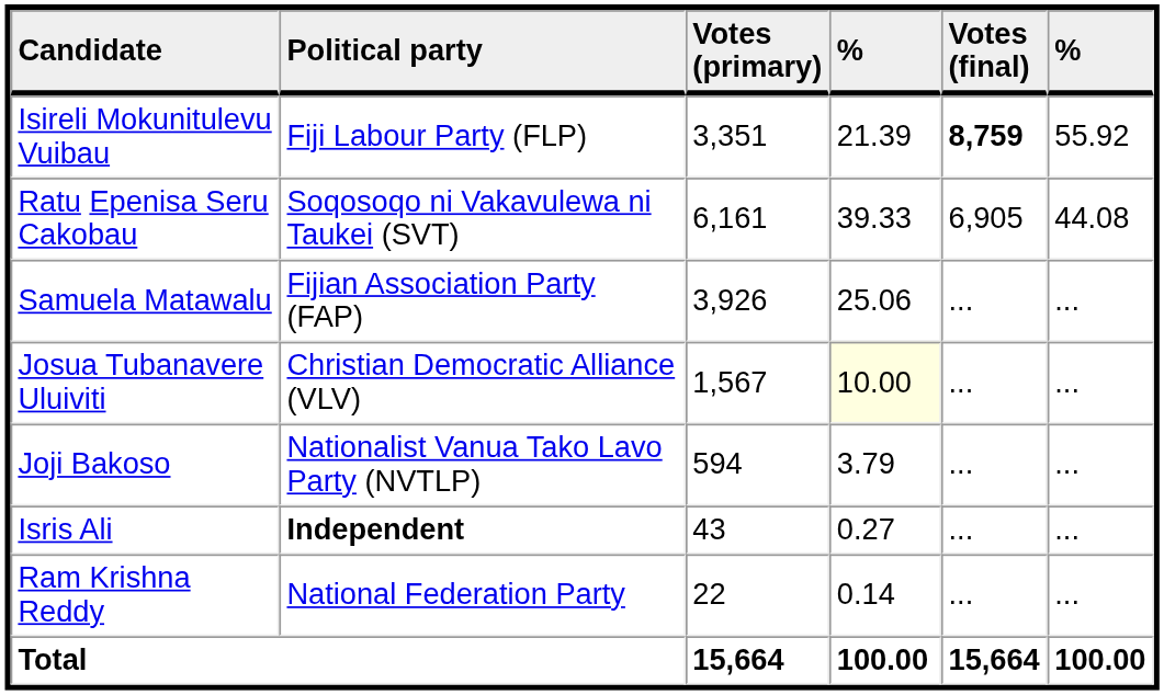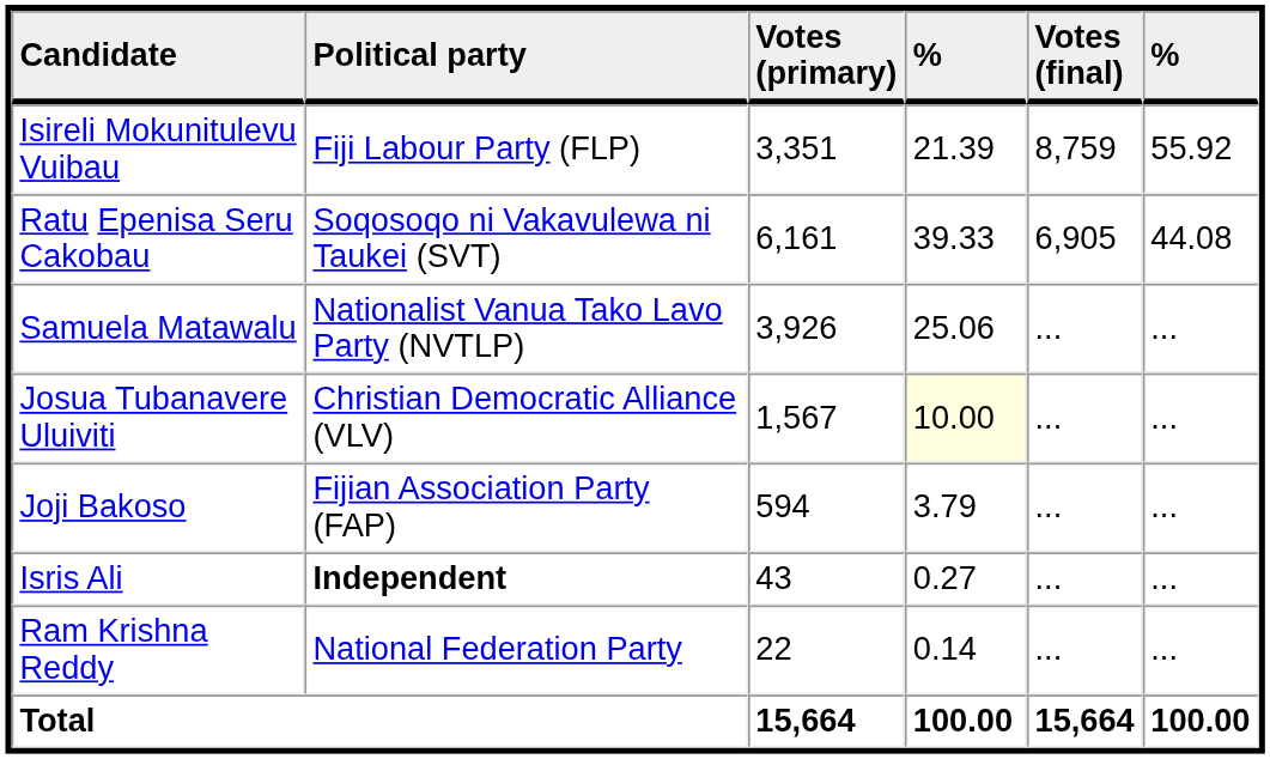 <table table width="70%" border="1" align="center" cellpadding=3 cellspacing=0 style="margin:5px; border:3px solid;">
 <tr>
 <td td width="27%" style="border-bottom:3px solid; background:#efefef;"><strong>Candidate</strong></td>
 <td td width="45%" style="border-bottom:3px solid; background:#efefef;"><strong>Political party</strong></td>
 <td td width="10%" style="border-bottom:3px solid; background:#efefef;"><strong>Votes<br>(primary)</strong></td>
 <td td width="10%" style="border-bottom:3px solid; background:#efefef;"><strong>%</strong></td>
 <td td width="4%" style="border-bottom:3px solid; background:#efefef;"><strong>Votes<br>(final)</strong></td>
 <td td width="4%" style="border-bottom:3px solid; background:#efefef;"><strong>%</strong></td>
 </tr>
 <tr>
 <td><a href='#'>Isireli Mokunitulevu Vuibau</a></td>
 <td><a href='#'>Fiji Labour Party</a> (FLP)</td>
 <td>3,351</td>
 <td>21.39</td>
-<td><strong>8,759</strong></td>
+<td>8,759</td>
 <td>55.92</td>
 </tr>
 <tr>
 <td><a href='#'>Ratu</a> <a href='#'>Epenisa Seru Cakobau</a></td>
 <td><a href='#'>Soqosoqo ni Vakavulewa ni Taukei</a> (SVT)</td>
 <td>6,161</td>
 <td>39.33</td>
 <td>6,905</td>
 <td>44.08</td>
 </tr>
 <tr>
 <td><a href='#'>Samuela Matawalu</a></td>
-<td><a href='#'>Fijian Association Party</a> (FAP)</td>
+<td><a href='#'>Nationalist Vanua Tako Lavo Party</a> (NVTLP)</td>
 <td>3,926</td>
 <td>25.06</td>
 <td>...</td>
 <td>...</td>
 </tr>
 <tr>
 <td><a href='#'>Josua Tubanavere Uluiviti</a></td>
 <td><a href='#'>Christian Democratic Alliance</a> (VLV)</td>
 <td>1,567</td>
 <td style="background: lightyellow;">10.00</td>
 <td>...</td>
 <td>...</td>
 </tr>
 <tr>
 <td><a href='#'>Joji Bakoso</a></td>
-<td><a href='#'>Nationalist Vanua Tako Lavo Party</a> (NVTLP)</td>
+<td><a href='#'>Fijian Association Party</a> (FAP)</td>
 <td>594</td>
 <td>3.79</td>
 <td>...</td>
 <td>...</td>
 </tr>
 <tr>
 <td><a href='#'>Isris Ali</a></td>
 <td><strong>Independent</strong></td>
 <td>43</td>
 <td>0.27</td>
 <td>...</td>
 <td>...</td>
 </tr>
 <tr>
 <td><a href='#'>Ram Krishna Reddy</a></td>
 <td><a href='#'>National Federation Party</a></td>
 <td>22</td>
 <td>0.14</td>
 <td>...</td>
 <td>...</td>
 </tr>
 <tr>
 <td colspan=2><strong>Total</strong></td>
 <td><strong>15,664</strong></td>
 <td><strong>100.00</strong></td>
 <td><strong>15,664</strong></td>
 <td><strong>100.00</strong></td>
 </tr>
 <tr>
 </tr>
 </table>
